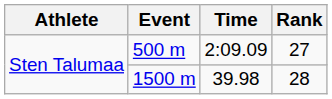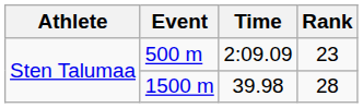 <table class="wikitable" style="font-size:90%">
 <tr>
 <th>Athlete</th>
 <th>Event</th>
 <th>Time</th>
 <th>Rank</th>
 </tr>
 <tr align=center>
 <td align=left rowspan=2><a href='#'>Sten Talumaa</a></td>
 <td align=left><a href='#'>500 m</a></td>
 <td>2:09.09</td>
-<td>27</td>
+<td>23</td>
 </tr>
 <tr align=center>
 <td align=left><a href='#'>1500 m</a></td>
 <td>39.98</td>
 <td>28</td>
 </tr>
 </table>
